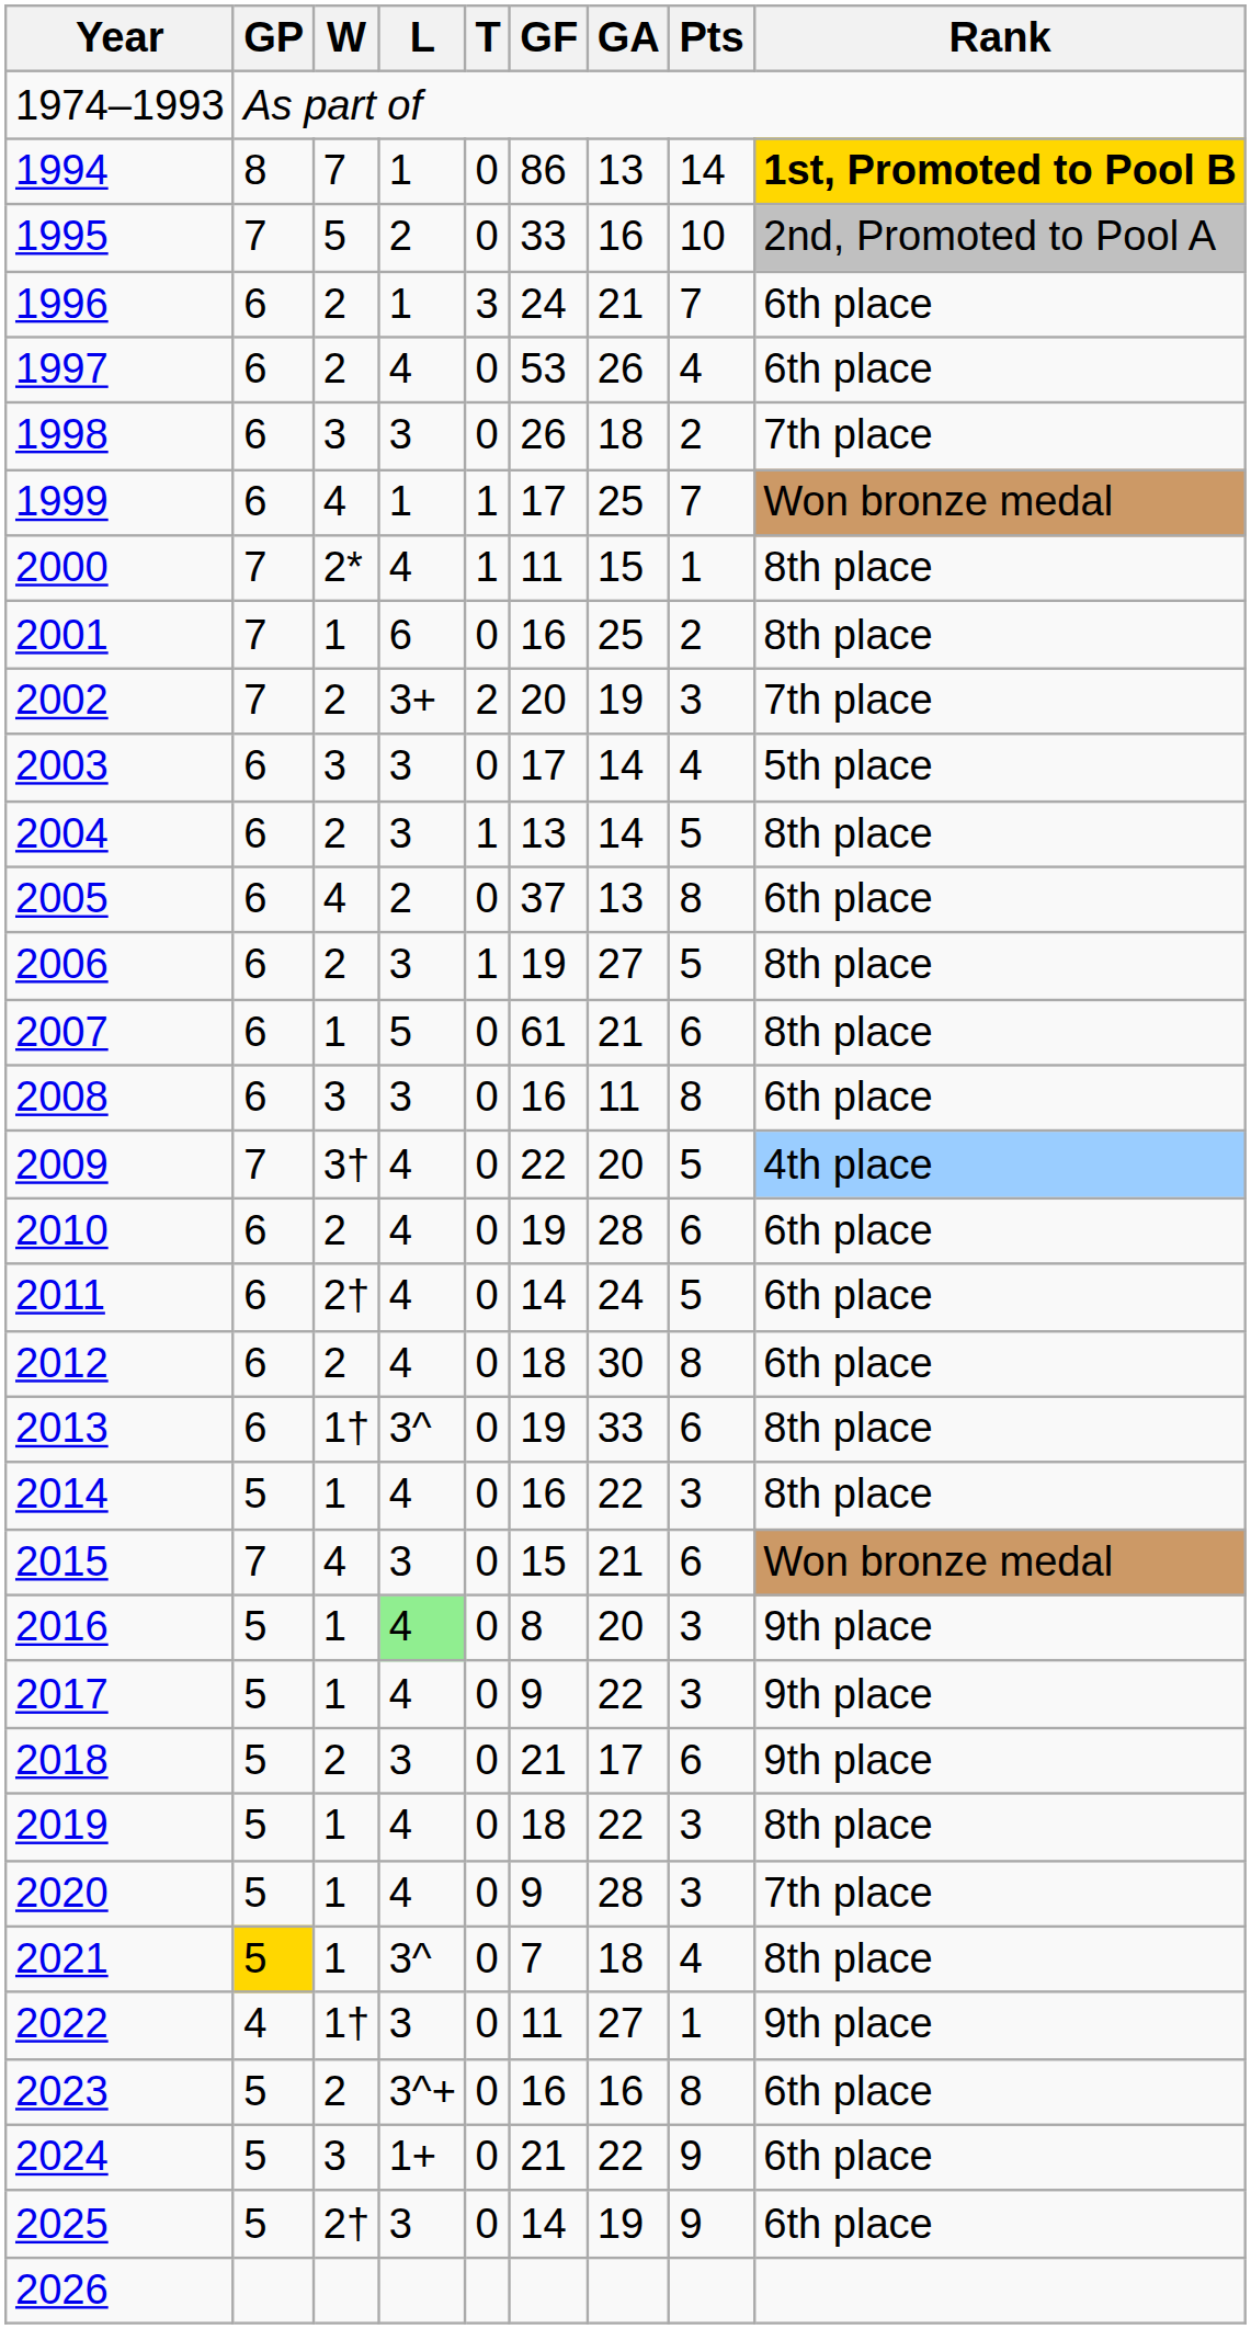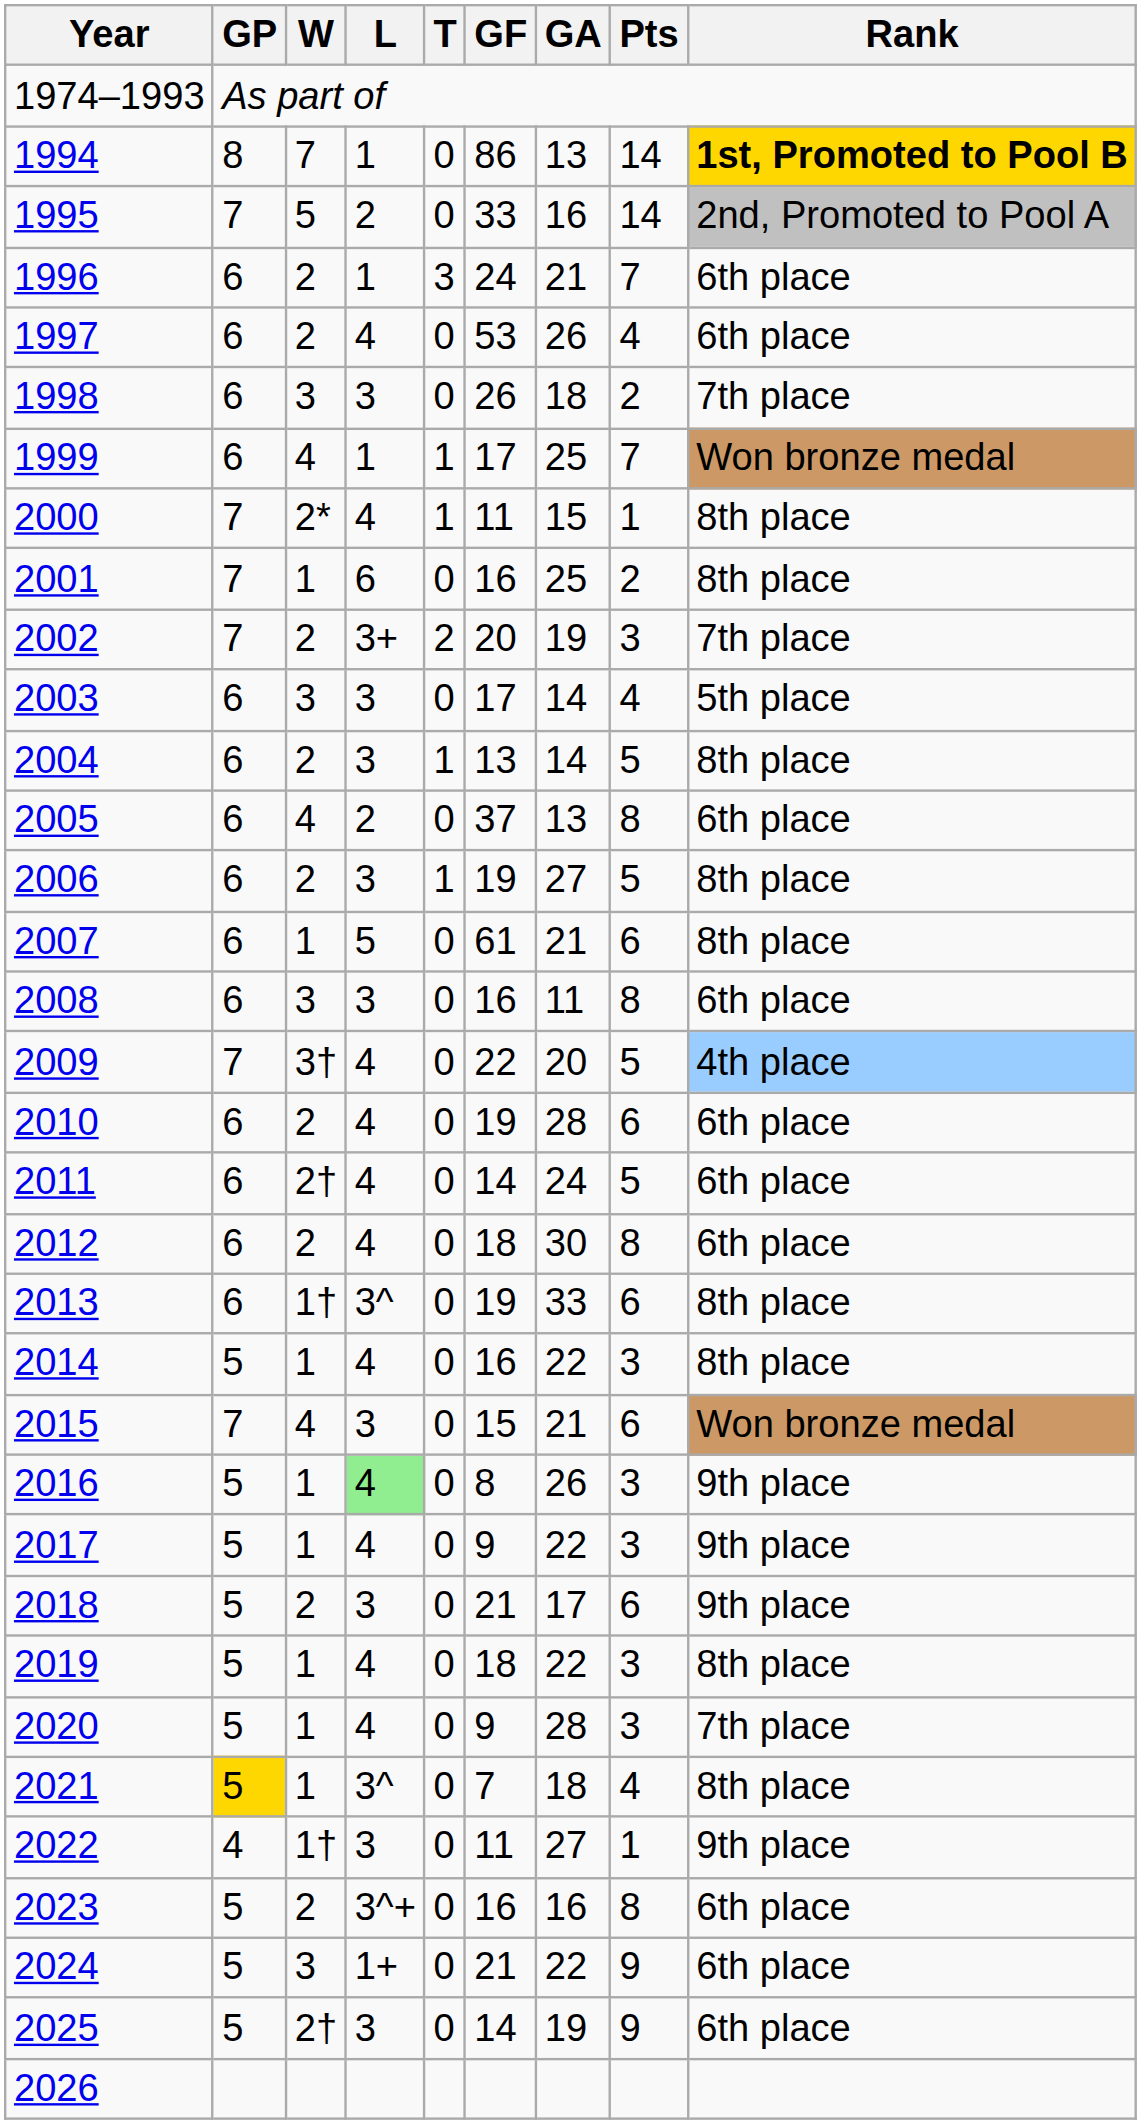 <table class="wikitable">
 <tr>
 <th>Year</th>
 <th>GP</th>
 <th>W</th>
 <th>L</th>
 <th>T</th>
 <th>GF</th>
 <th>GA</th>
 <th>Pts</th>
 <th>Rank</th>
 </tr>
 <tr>
 <td>1974–1993</td>
 <td colspan=13><em>As part of </em></td>
 </tr>
 <tr>
 <td> <a href='#'>1994</a></td>
 <td>8</td>
 <td>7</td>
 <td>1</td>
 <td>0</td>
 <td>86</td>
 <td>13</td>
 <td>14</td>
 <td style="background:gold;"><strong>1st, Promoted to Pool B</strong></td>
 </tr>
 <tr>
 <td> <a href='#'>1995</a></td>
 <td>7</td>
 <td>5</td>
 <td>2</td>
 <td>0</td>
 <td>33</td>
 <td>16</td>
-<td>10</td>
+<td>14</td>
 <td style="background:silver;">2nd, Promoted to Pool A</td>
 </tr>
 <tr>
 <td> <a href='#'>1996</a></td>
 <td>6</td>
 <td>2</td>
 <td>1</td>
 <td>3</td>
 <td>24</td>
 <td>21</td>
 <td>7</td>
 <td>6th place</td>
 </tr>
 <tr>
 <td> <a href='#'>1997</a></td>
 <td>6</td>
 <td>2</td>
 <td>4</td>
 <td>0</td>
 <td>53</td>
 <td>26</td>
 <td>4</td>
 <td>6th place</td>
 </tr>
 <tr>
 <td> <a href='#'>1998</a></td>
 <td>6</td>
 <td>3</td>
 <td>3</td>
 <td>0</td>
 <td>26</td>
 <td>18</td>
 <td>2</td>
 <td>7th place</td>
 </tr>
 <tr>
 <td> <a href='#'>1999</a></td>
 <td>6</td>
 <td>4</td>
 <td>1</td>
 <td>1</td>
 <td>17</td>
 <td>25</td>
 <td>7</td>
 <td style="background:#c96;">Won bronze medal</td>
 </tr>
 <tr>
 <td> <a href='#'>2000</a></td>
 <td>7</td>
 <td>2*</td>
 <td>4</td>
 <td>1</td>
 <td>11</td>
 <td>15</td>
 <td>1</td>
 <td>8th place</td>
 </tr>
 <tr>
 <td> <a href='#'>2001</a></td>
 <td>7</td>
 <td>1</td>
 <td>6</td>
 <td>0</td>
 <td>16</td>
 <td>25</td>
 <td>2</td>
 <td>8th place</td>
 </tr>
 <tr>
 <td> <a href='#'>2002</a></td>
 <td>7</td>
 <td>2</td>
 <td>3+</td>
 <td>2</td>
 <td>20</td>
 <td>19</td>
 <td>3</td>
 <td>7th place</td>
 </tr>
 <tr>
 <td> <a href='#'>2003</a></td>
 <td>6</td>
 <td>3</td>
 <td>3</td>
 <td>0</td>
 <td>17</td>
 <td>14</td>
 <td>4</td>
 <td>5th place</td>
 </tr>
 <tr>
 <td> <a href='#'>2004</a></td>
 <td>6</td>
 <td>2</td>
 <td>3</td>
 <td>1</td>
 <td>13</td>
 <td>14</td>
 <td>5</td>
 <td>8th place</td>
 </tr>
 <tr>
 <td> <a href='#'>2005</a></td>
 <td>6</td>
 <td>4</td>
 <td>2</td>
 <td>0</td>
 <td>37</td>
 <td>13</td>
 <td>8</td>
 <td>6th place</td>
 </tr>
 <tr>
 <td> <a href='#'>2006</a></td>
 <td>6</td>
 <td>2</td>
 <td>3</td>
 <td>1</td>
 <td>19</td>
 <td>27</td>
 <td>5</td>
 <td>8th place</td>
 </tr>
 <tr>
 <td> <a href='#'>2007</a></td>
 <td>6</td>
 <td>1</td>
 <td>5</td>
 <td>0</td>
 <td>61</td>
 <td>21</td>
 <td>6</td>
 <td>8th place</td>
 </tr>
 <tr>
 <td> <a href='#'>2008</a></td>
 <td>6</td>
 <td>3</td>
 <td>3</td>
 <td>0</td>
 <td>16</td>
 <td>11</td>
 <td>8</td>
 <td>6th place</td>
 </tr>
 <tr>
 <td> <a href='#'>2009</a></td>
 <td>7</td>
 <td>3†</td>
 <td>4</td>
 <td>0</td>
 <td>22</td>
 <td>20</td>
 <td>5</td>
 <td style="background:#9acdff;">4th place</td>
 </tr>
 <tr>
 <td> <a href='#'>2010</a></td>
 <td>6</td>
 <td>2</td>
 <td>4</td>
 <td>0</td>
 <td>19</td>
 <td>28</td>
 <td>6</td>
 <td>6th place</td>
 </tr>
 <tr>
 <td> <a href='#'>2011</a></td>
 <td>6</td>
 <td>2†</td>
 <td>4</td>
 <td>0</td>
 <td>14</td>
 <td>24</td>
 <td>5</td>
 <td>6th place</td>
 </tr>
 <tr>
 <td> <a href='#'>2012</a></td>
 <td>6</td>
 <td>2</td>
 <td>4</td>
 <td>0</td>
 <td>18</td>
 <td>30</td>
 <td>8</td>
 <td>6th place</td>
 </tr>
 <tr>
 <td> <a href='#'>2013</a></td>
 <td>6</td>
 <td>1†</td>
 <td>3^</td>
 <td>0</td>
 <td>19</td>
 <td>33</td>
 <td>6</td>
 <td>8th place</td>
 </tr>
 <tr>
 <td> <a href='#'>2014</a></td>
 <td>5</td>
 <td>1</td>
 <td>4</td>
 <td>0</td>
 <td>16</td>
 <td>22</td>
 <td>3</td>
 <td>8th place</td>
 </tr>
 <tr>
 <td> <a href='#'>2015</a></td>
 <td>7</td>
 <td>4</td>
 <td>3</td>
 <td>0</td>
 <td>15</td>
 <td>21</td>
 <td>6</td>
 <td style="background:#c96;">Won bronze medal</td>
 </tr>
 <tr>
 <td> <a href='#'>2016</a></td>
 <td>5</td>
 <td>1</td>
 <td style="background: lightgreen;">4</td>
 <td>0</td>
 <td>8</td>
-<td>20</td>
+<td>26</td>
 <td>3</td>
 <td>9th place</td>
 </tr>
 <tr>
 <td> <a href='#'>2017</a></td>
 <td>5</td>
 <td>1</td>
 <td>4</td>
 <td>0</td>
 <td>9</td>
 <td>22</td>
 <td>3</td>
 <td>9th place</td>
 </tr>
 <tr>
 <td> <a href='#'>2018</a></td>
 <td>5</td>
 <td>2</td>
 <td>3</td>
 <td>0</td>
 <td>21</td>
 <td>17</td>
 <td>6</td>
 <td>9th place</td>
 </tr>
 <tr>
 <td> <a href='#'>2019</a></td>
 <td>5</td>
 <td>1</td>
 <td>4</td>
 <td>0</td>
 <td>18</td>
 <td>22</td>
 <td>3</td>
 <td>8th place</td>
 </tr>
 <tr>
 <td> <a href='#'>2020</a></td>
 <td>5</td>
 <td>1</td>
 <td>4</td>
 <td>0</td>
 <td>9</td>
 <td>28</td>
 <td>3</td>
 <td>7th place</td>
 </tr>
 <tr>
 <td> <a href='#'>2021</a></td>
 <td style="background: gold;">5</td>
 <td>1</td>
 <td>3^</td>
 <td>0</td>
 <td>7</td>
 <td>18</td>
 <td>4</td>
 <td>8th place</td>
 </tr>
 <tr>
 <td> <a href='#'>2022</a></td>
 <td>4</td>
 <td>1†</td>
 <td>3</td>
 <td>0</td>
 <td>11</td>
 <td>27</td>
 <td>1</td>
 <td>9th place</td>
 </tr>
 <tr>
 <td> <a href='#'>2023</a></td>
 <td>5</td>
 <td>2</td>
 <td>3^+</td>
 <td>0</td>
 <td>16</td>
 <td>16</td>
 <td>8</td>
 <td>6th place</td>
 </tr>
 <tr>
 <td> <a href='#'>2024</a></td>
 <td>5</td>
 <td>3</td>
 <td>1+</td>
 <td>0</td>
 <td>21</td>
 <td>22</td>
 <td>9</td>
 <td>6th place</td>
 </tr>
 <tr>
 <td> <a href='#'>2025</a></td>
 <td>5</td>
 <td>2†</td>
 <td>3</td>
 <td>0</td>
 <td>14</td>
 <td>19</td>
 <td>9</td>
 <td>6th place</td>
 </tr>
 <tr>
 <td> <a href='#'>2026</a></td>
 <td></td>
 <td></td>
 <td></td>
 <td></td>
 <td></td>
 <td></td>
 <td></td>
 <td></td>
 </tr>
 </table>
